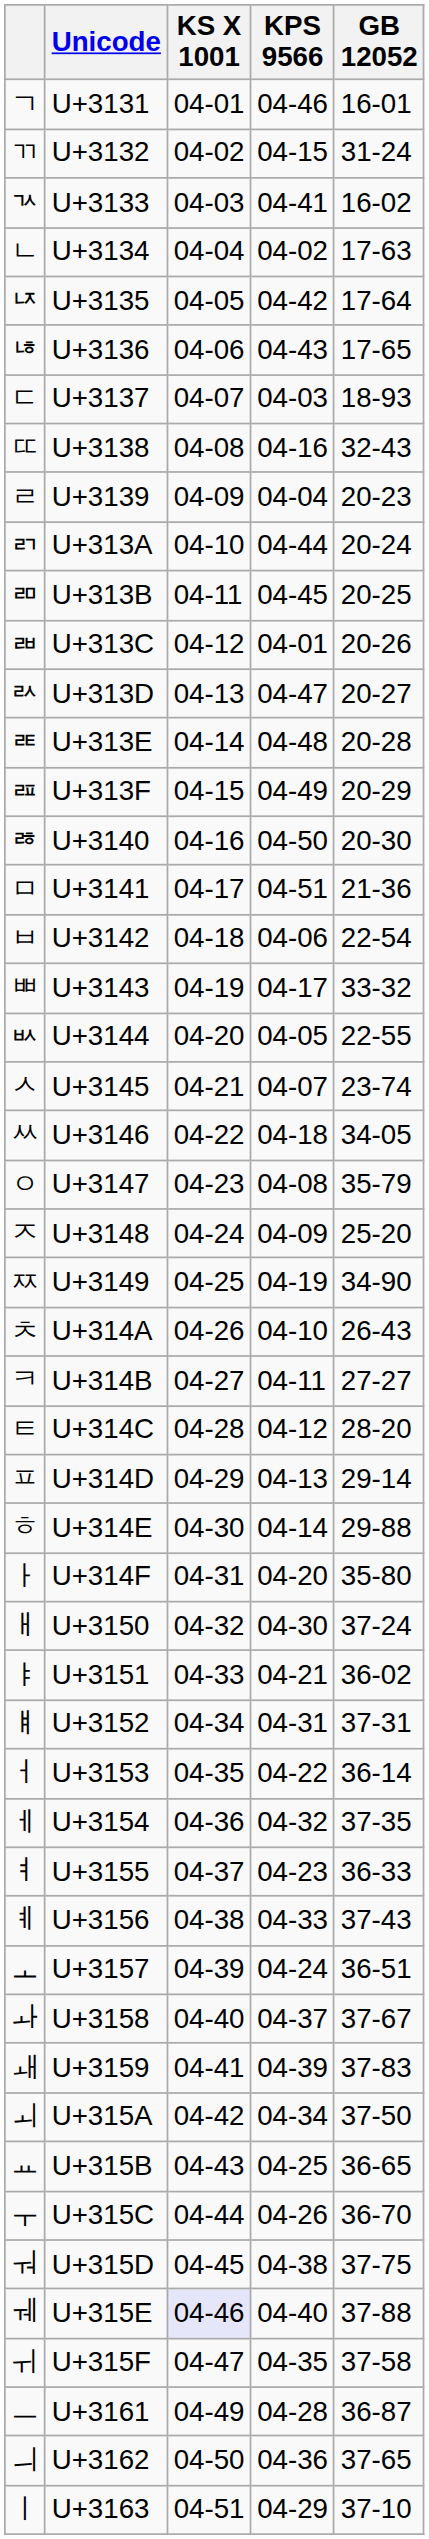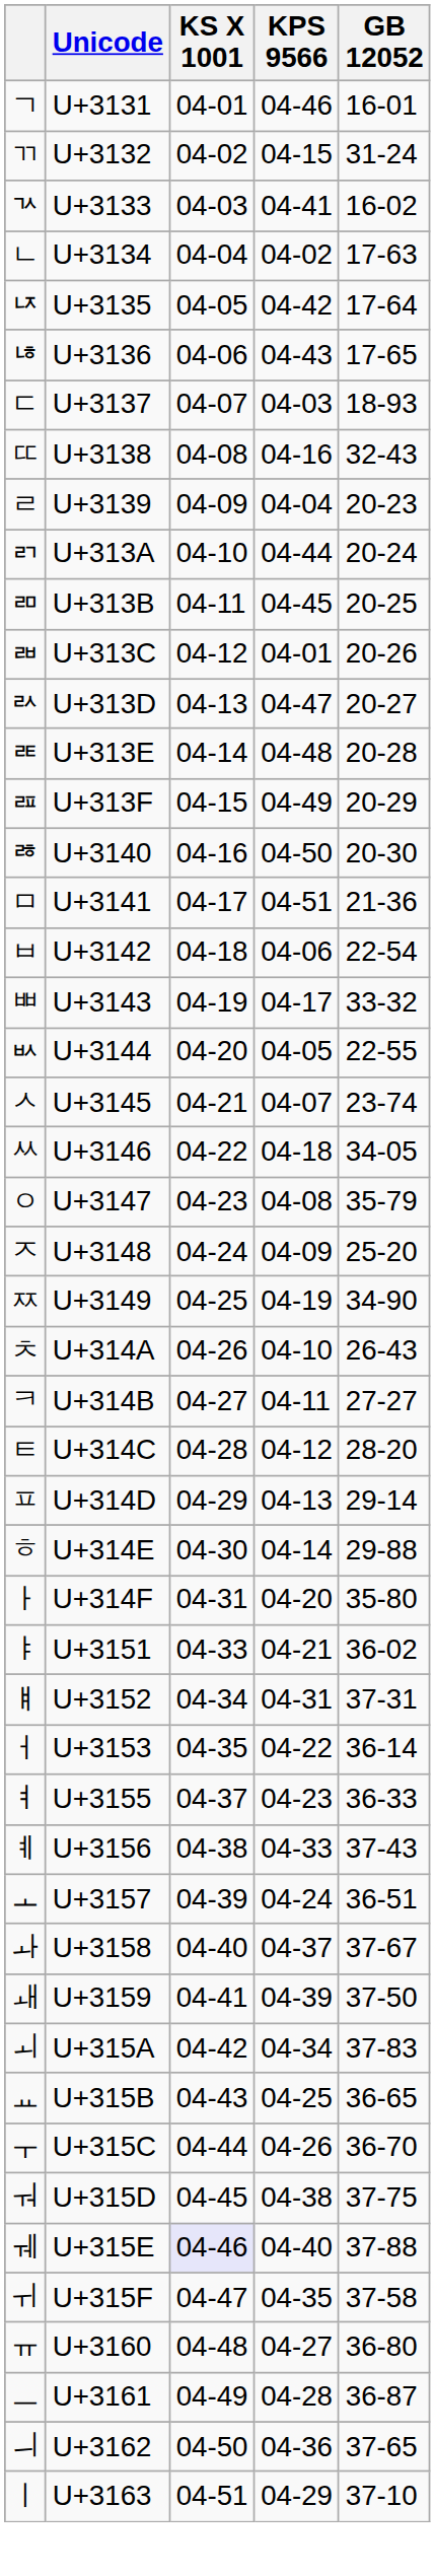 <table class="wikitable sortable nowrap">
 <tr>
 <th class="unsortable"></th>
 <th class="unsortable"><a href='#'>Unicode</a></th>
 <th>KS X<br>1001</th>
 <th>KPS<br>9566</th>
 <th>GB<br>12052</th>
 </tr>
 <tr>
 <td>ㄱ</td>
 <td>U+3131</td>
 <td>04-01</td>
 <td>04-46</td>
 <td>16-01</td>
 </tr>
 <tr>
 <td>ㄲ</td>
 <td>U+3132</td>
 <td>04-02</td>
 <td>04-15</td>
 <td>31-24</td>
 </tr>
 <tr>
 <td>ㄳ</td>
 <td>U+3133</td>
 <td>04-03</td>
 <td>04-41</td>
 <td>16-02</td>
 </tr>
 <tr>
 <td>ㄴ</td>
 <td>U+3134</td>
 <td>04-04</td>
 <td>04-02</td>
 <td>17-63</td>
 </tr>
 <tr>
 <td>ㄵ</td>
 <td>U+3135</td>
 <td>04-05</td>
 <td>04-42</td>
 <td>17-64</td>
 </tr>
 <tr>
 <td>ㄶ</td>
 <td>U+3136</td>
 <td>04-06</td>
 <td>04-43</td>
 <td>17-65</td>
 </tr>
 <tr>
 <td>ㄷ</td>
 <td>U+3137</td>
 <td>04-07</td>
 <td>04-03</td>
 <td>18-93</td>
 </tr>
 <tr>
 <td>ㄸ</td>
 <td>U+3138</td>
 <td>04-08</td>
 <td>04-16</td>
 <td>32-43</td>
 </tr>
 <tr>
 <td>ㄹ</td>
 <td>U+3139</td>
 <td>04-09</td>
 <td>04-04</td>
 <td>20-23</td>
 </tr>
 <tr>
 <td>ㄺ</td>
 <td>U+313A</td>
 <td>04-10</td>
 <td>04-44</td>
 <td>20-24</td>
 </tr>
 <tr>
 <td>ㄻ</td>
 <td>U+313B</td>
 <td>04-11</td>
 <td>04-45</td>
 <td>20-25</td>
 </tr>
 <tr>
 <td>ㄼ</td>
 <td>U+313C</td>
 <td>04-12</td>
 <td>04-01</td>
 <td>20-26</td>
 </tr>
 <tr>
 <td>ㄽ</td>
 <td>U+313D</td>
 <td>04-13</td>
 <td>04-47</td>
 <td>20-27</td>
 </tr>
 <tr>
 <td>ㄾ</td>
 <td>U+313E</td>
 <td>04-14</td>
 <td>04-48</td>
 <td>20-28</td>
 </tr>
 <tr>
 <td>ㄿ</td>
 <td>U+313F</td>
 <td>04-15</td>
 <td>04-49</td>
 <td>20-29</td>
 </tr>
 <tr>
 <td>ㅀ</td>
 <td>U+3140</td>
 <td>04-16</td>
 <td>04-50</td>
 <td>20-30</td>
 </tr>
 <tr>
 <td>ㅁ</td>
 <td>U+3141</td>
 <td>04-17</td>
 <td>04-51</td>
 <td>21-36</td>
 </tr>
 <tr>
 <td>ㅂ</td>
 <td>U+3142</td>
 <td>04-18</td>
 <td>04-06</td>
 <td>22-54</td>
 </tr>
 <tr>
 <td>ㅃ</td>
 <td>U+3143</td>
 <td>04-19</td>
 <td>04-17</td>
 <td>33-32</td>
 </tr>
 <tr>
 <td>ㅄ</td>
 <td>U+3144</td>
 <td>04-20</td>
 <td>04-05</td>
 <td>22-55</td>
 </tr>
 <tr>
 <td>ㅅ</td>
 <td>U+3145</td>
 <td>04-21</td>
 <td>04-07</td>
 <td>23-74</td>
 </tr>
 <tr>
 <td>ㅆ</td>
 <td>U+3146</td>
 <td>04-22</td>
 <td>04-18</td>
 <td>34-05</td>
 </tr>
 <tr>
 <td>ㅇ</td>
 <td>U+3147</td>
 <td>04-23</td>
 <td>04-08</td>
 <td>35-79</td>
 </tr>
 <tr>
 <td>ㅈ</td>
 <td>U+3148</td>
 <td>04-24</td>
 <td>04-09</td>
 <td>25-20</td>
 </tr>
 <tr>
 <td>ㅉ</td>
 <td>U+3149</td>
 <td>04-25</td>
 <td>04-19</td>
 <td>34-90</td>
 </tr>
 <tr>
 <td>ㅊ</td>
 <td>U+314A</td>
 <td>04-26</td>
 <td>04-10</td>
 <td>26-43</td>
 </tr>
 <tr>
 <td>ㅋ</td>
 <td>U+314B</td>
 <td>04-27</td>
 <td>04-11</td>
 <td>27-27</td>
 </tr>
 <tr>
 <td>ㅌ</td>
 <td>U+314C</td>
 <td>04-28</td>
 <td>04-12</td>
 <td>28-20</td>
 </tr>
 <tr>
 <td>ㅍ</td>
 <td>U+314D</td>
 <td>04-29</td>
 <td>04-13</td>
 <td>29-14</td>
 </tr>
 <tr>
 <td>ㅎ</td>
 <td>U+314E</td>
 <td>04-30</td>
 <td>04-14</td>
 <td>29-88</td>
 </tr>
 <tr>
 <td>ㅏ</td>
 <td>U+314F</td>
 <td>04-31</td>
 <td>04-20</td>
 <td>35-80</td>
 </tr>
 <tr>
-<td>ㅐ</td>
-<td>U+3150</td>
-<td>04-32</td>
-<td>04-30</td>
-<td>37-24</td>
-</tr>
-<tr>
 <td>ㅑ</td>
 <td>U+3151</td>
 <td>04-33</td>
 <td>04-21</td>
 <td>36-02</td>
 </tr>
 <tr>
 <td>ㅒ</td>
 <td>U+3152</td>
 <td>04-34</td>
 <td>04-31</td>
 <td>37-31</td>
 </tr>
 <tr>
 <td>ㅓ</td>
 <td>U+3153</td>
 <td>04-35</td>
 <td>04-22</td>
 <td>36-14</td>
-</tr>
-<tr>
-<td>ㅔ</td>
-<td>U+3154</td>
-<td>04-36</td>
-<td>04-32</td>
-<td>37-35</td>
 </tr>
 <tr>
 <td>ㅕ</td>
 <td>U+3155</td>
 <td>04-37</td>
 <td>04-23</td>
 <td>36-33</td>
 </tr>
 <tr>
 <td>ㅖ</td>
 <td>U+3156</td>
 <td>04-38</td>
 <td>04-33</td>
 <td>37-43</td>
 </tr>
 <tr>
 <td>ㅗ</td>
 <td>U+3157</td>
 <td>04-39</td>
 <td>04-24</td>
 <td>36-51</td>
 </tr>
 <tr>
 <td>ㅘ</td>
 <td>U+3158</td>
 <td>04-40</td>
 <td>04-37</td>
 <td>37-67</td>
 </tr>
 <tr>
 <td>ㅙ</td>
 <td>U+3159</td>
 <td>04-41</td>
 <td>04-39</td>
-<td>37-83</td>
+<td>37-50</td>
 </tr>
 <tr>
 <td>ㅚ</td>
 <td>U+315A</td>
 <td>04-42</td>
 <td>04-34</td>
-<td>37-50</td>
+<td>37-83</td>
 </tr>
 <tr>
 <td>ㅛ</td>
 <td>U+315B</td>
 <td>04-43</td>
 <td>04-25</td>
 <td>36-65</td>
 </tr>
 <tr>
 <td>ㅜ</td>
 <td>U+315C</td>
 <td>04-44</td>
 <td>04-26</td>
 <td>36-70</td>
 </tr>
 <tr>
 <td>ㅝ</td>
 <td>U+315D</td>
 <td>04-45</td>
 <td>04-38</td>
 <td>37-75</td>
 </tr>
 <tr>
 <td>ㅞ</td>
 <td>U+315E</td>
 <td style="background: lavender;">04-46</td>
 <td>04-40</td>
 <td>37-88</td>
 </tr>
 <tr>
 <td>ㅟ</td>
 <td>U+315F</td>
 <td>04-47</td>
 <td>04-35</td>
 <td>37-58</td>
 </tr>
 <tr>
+<td>ㅠ</td>
+<td>U+3160</td>
+<td>04-48</td>
+<td>04-27</td>
+<td>36-80</td>
+</tr>
+<tr>
 <td>ㅡ</td>
 <td>U+3161</td>
 <td>04-49</td>
 <td>04-28</td>
 <td>36-87</td>
 </tr>
 <tr>
 <td>ㅢ</td>
 <td>U+3162</td>
 <td>04-50</td>
 <td>04-36</td>
 <td>37-65</td>
 </tr>
 <tr>
 <td>ㅣ</td>
 <td>U+3163</td>
 <td>04-51</td>
 <td>04-29</td>
 <td>37-10</td>
 </tr>
 </table>
